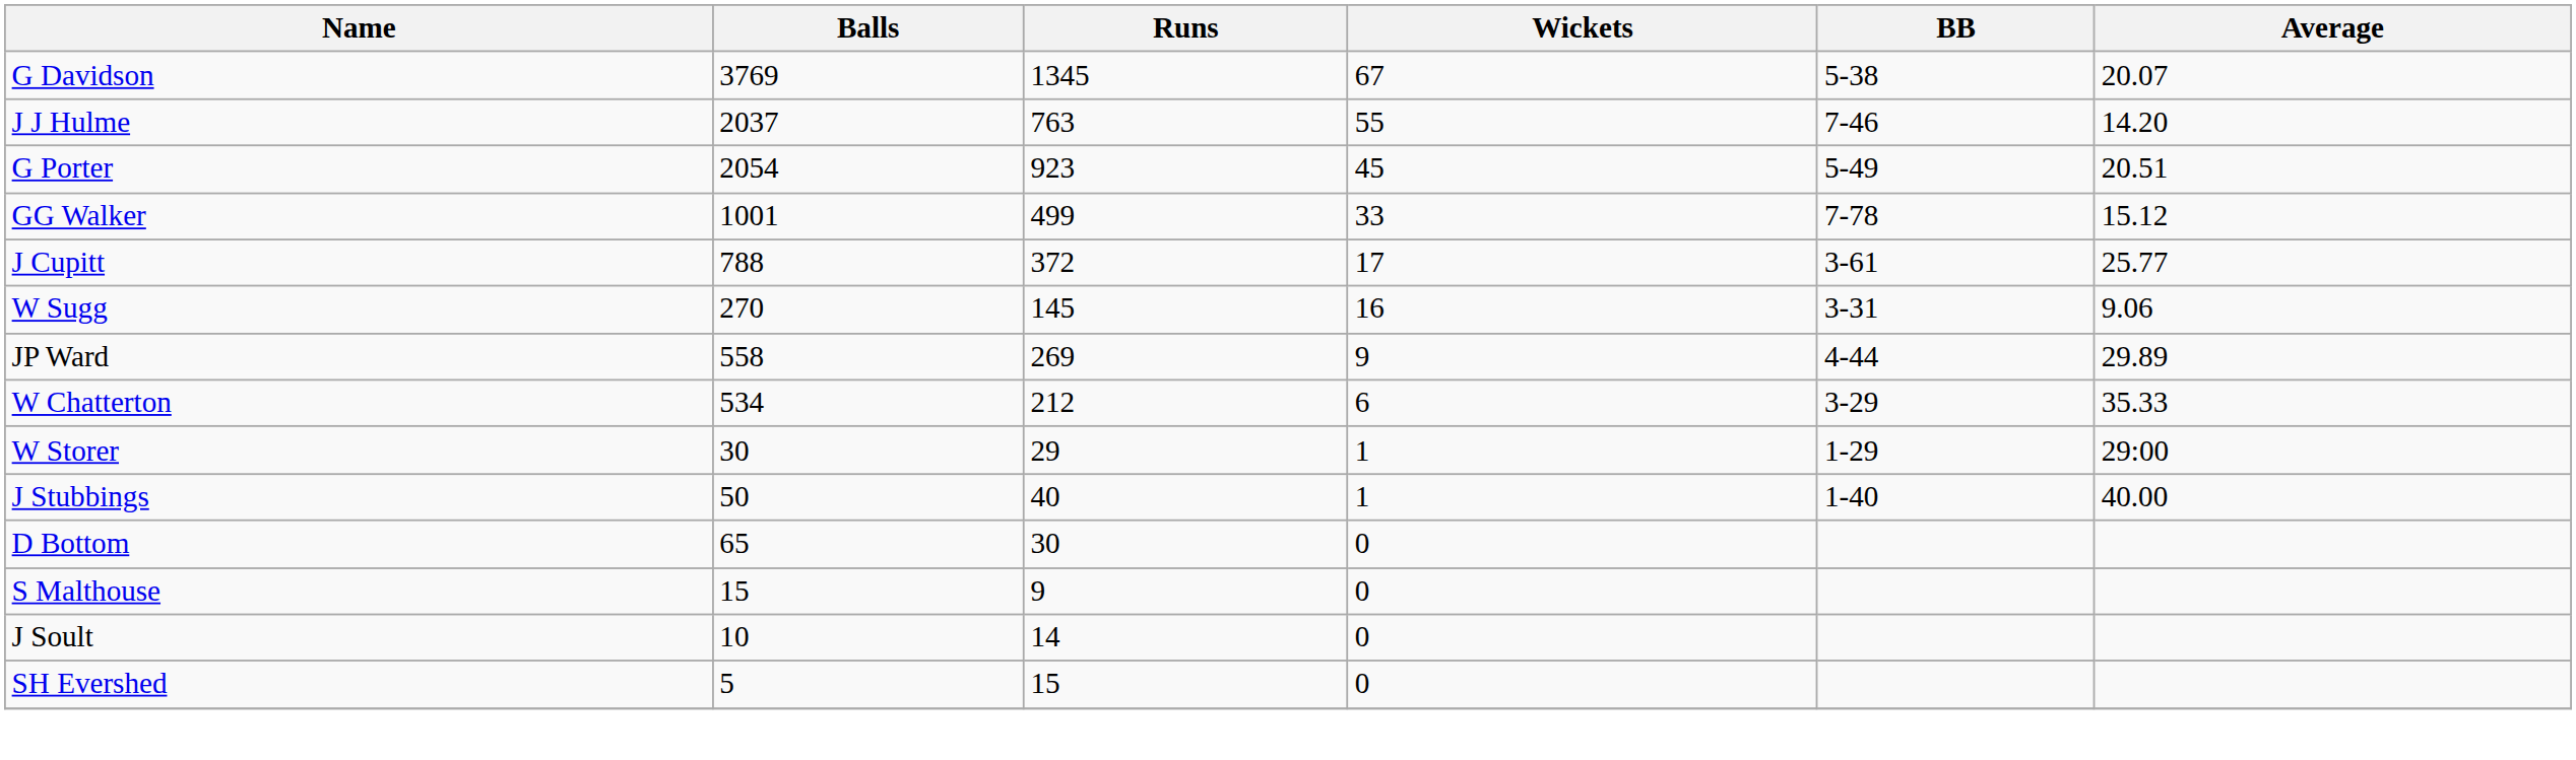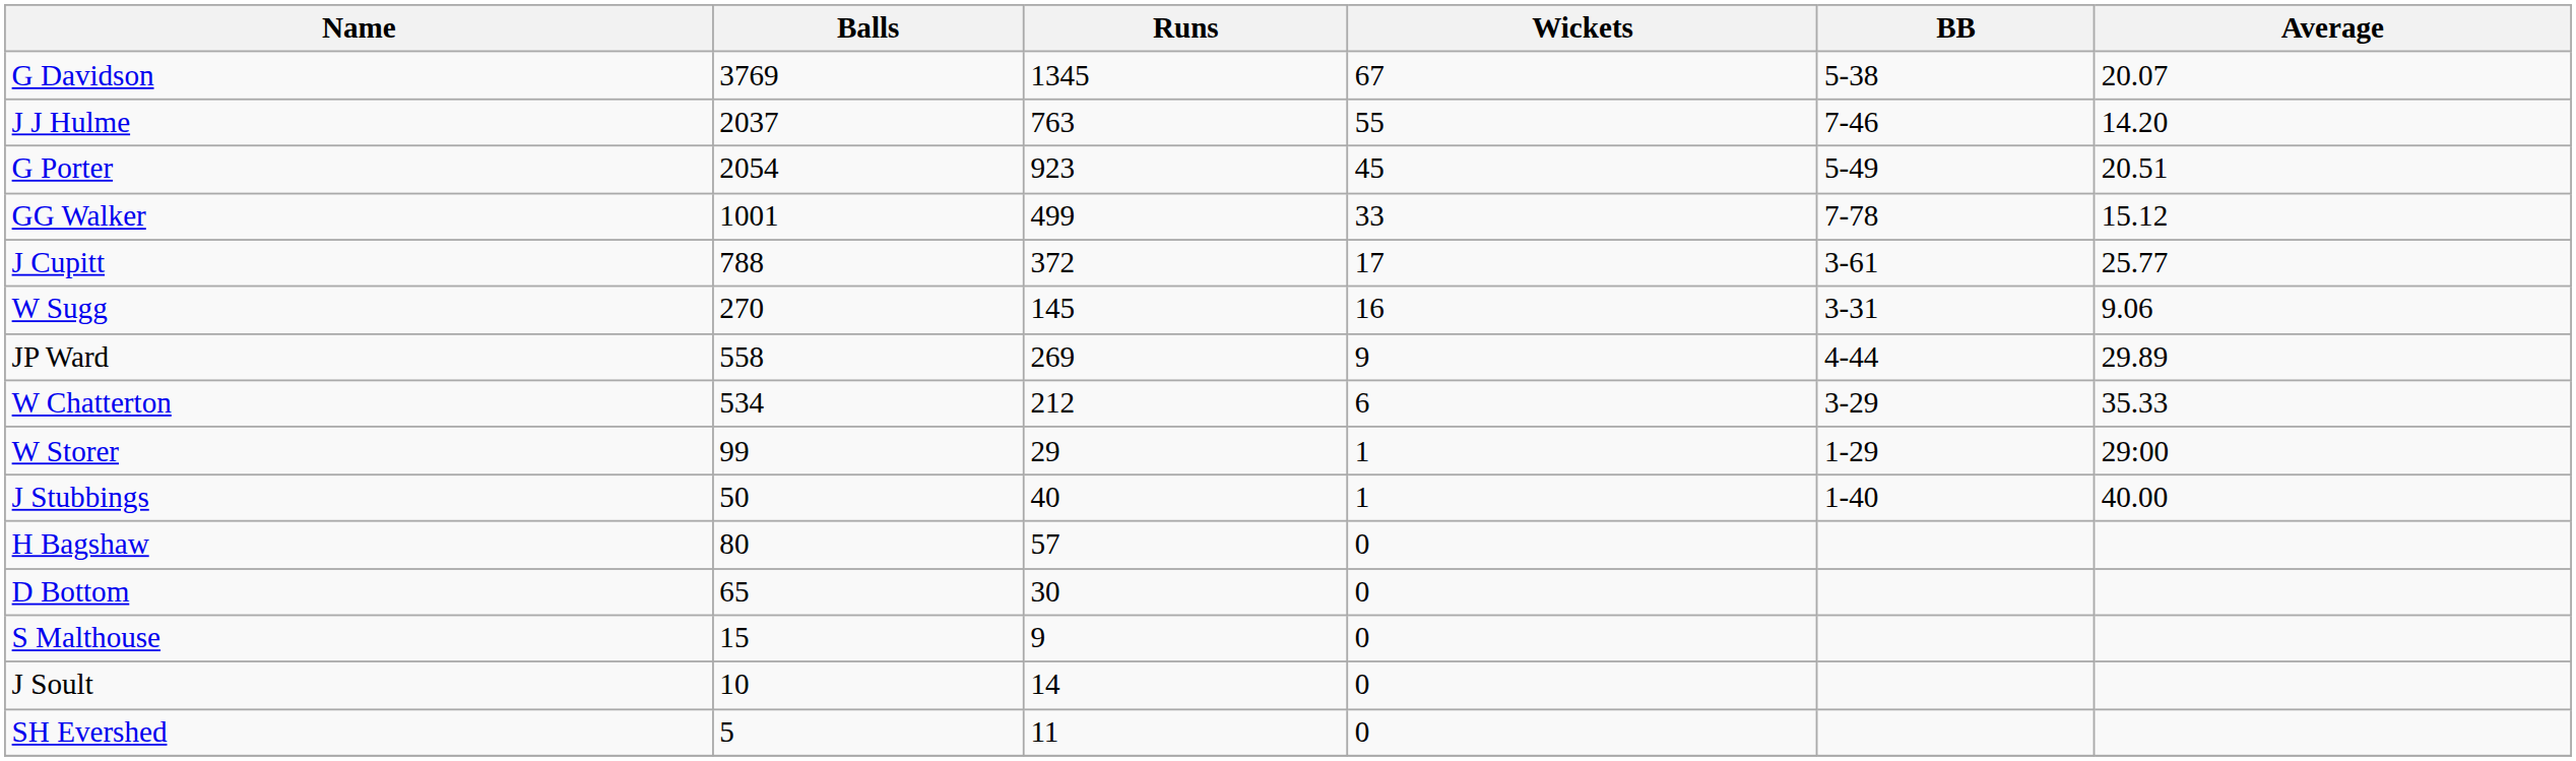 <table class="wikitable sortable" width="70%">
 <tr bgcolor="#efefef">
 <th>Name</th>
 <th>Balls</th>
 <th>Runs</th>
 <th>Wickets</th>
 <th>BB</th>
 <th>Average</th>
 </tr>
 <tr>
 <td><a href='#'>G Davidson</a></td>
 <td>3769</td>
 <td>1345</td>
 <td>67</td>
 <td>5-38</td>
 <td>20.07</td>
 </tr>
 <tr>
 <td><a href='#'>J J Hulme</a></td>
 <td>2037</td>
 <td>763</td>
 <td>55</td>
 <td>7-46</td>
 <td>14.20</td>
 </tr>
 <tr>
 <td><a href='#'>G Porter</a></td>
 <td>2054</td>
 <td>923</td>
 <td>45</td>
 <td>5-49</td>
 <td>20.51</td>
 </tr>
 <tr>
 <td><a href='#'>GG Walker</a></td>
 <td>1001</td>
 <td>499</td>
 <td>33</td>
 <td>7-78</td>
 <td>15.12</td>
 </tr>
 <tr>
 <td><a href='#'>J Cupitt</a></td>
 <td>788</td>
 <td>372</td>
 <td>17</td>
 <td>3-61</td>
 <td>25.77</td>
 </tr>
 <tr>
 <td><a href='#'>W Sugg</a></td>
 <td>270</td>
 <td>145</td>
 <td>16</td>
 <td>3-31</td>
 <td>9.06</td>
 </tr>
 <tr>
 <td>JP Ward</td>
 <td>558</td>
 <td>269</td>
 <td>9</td>
 <td>4-44</td>
 <td>29.89</td>
 </tr>
 <tr>
 <td><a href='#'>W Chatterton</a></td>
 <td>534</td>
 <td>212</td>
 <td>6</td>
 <td>3-29</td>
 <td>35.33</td>
 </tr>
 <tr>
 <td><a href='#'>W Storer</a></td>
-<td>30</td>
+<td>99</td>
 <td>29</td>
 <td>1</td>
 <td>1-29</td>
 <td>29:00</td>
 </tr>
 <tr>
 <td><a href='#'>J Stubbings</a></td>
 <td>50</td>
 <td>40</td>
 <td>1</td>
 <td>1-40</td>
 <td>40.00</td>
+</tr>
+<tr>
+<td><a href='#'>H Bagshaw</a></td>
+<td>80</td>
+<td>57</td>
+<td>0</td>
+<td></td>
+<td></td>
 </tr>
 <tr>
 <td><a href='#'>D Bottom</a></td>
 <td>65</td>
 <td>30</td>
 <td>0</td>
 <td></td>
 <td></td>
 </tr>
 <tr>
 <td><a href='#'>S Malthouse</a></td>
 <td>15</td>
 <td>9</td>
 <td>0</td>
 <td></td>
 <td></td>
 </tr>
 <tr>
 <td>J Soult</td>
 <td>10</td>
 <td>14</td>
 <td>0</td>
 <td></td>
 <td></td>
 </tr>
 <tr>
 <td><a href='#'>SH Evershed</a></td>
 <td>5</td>
-<td>15</td>
+<td>11</td>
 <td>0</td>
 <td></td>
 <td></td>
 </tr>
 <tr>
 </tr>
 </table>
